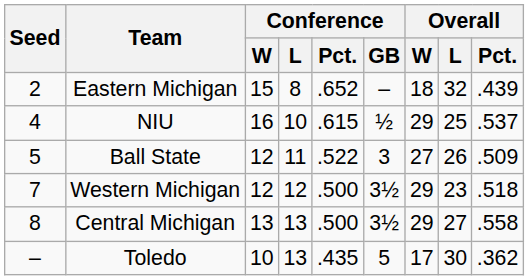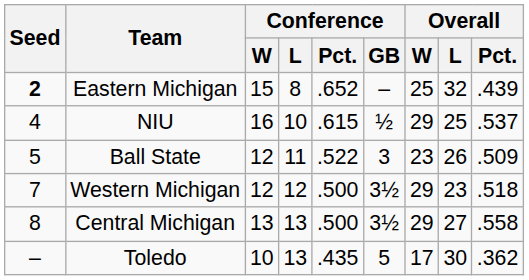 <table class="wikitable" style="text-align:center;">
 <tr>
 <th rowspan=2>Seed</th>
 <th rowspan=2>Team</th>
 <th colspan=4>Conference</th>
 <th colspan=3>Overall</th>
 </tr>
 <tr>
 <th>W</th>
 <th>L</th>
 <th>Pct.</th>
 <th>GB</th>
 <th>W</th>
 <th>L</th>
 <th>Pct.</th>
 </tr>
 <tr>
-<td>2</td>
+<td><strong>2</strong></td>
 <td>Eastern Michigan</td>
 <td>15</td>
 <td>8</td>
 <td>.652</td>
 <td>–</td>
-<td>18</td>
+<td>25</td>
 <td>32</td>
 <td>.439</td>
 </tr>
 <tr>
 <td>4</td>
 <td>NIU</td>
 <td>16</td>
 <td>10</td>
 <td>.615</td>
 <td>½</td>
 <td>29</td>
 <td>25</td>
 <td>.537</td>
 </tr>
 <tr>
 <td>5</td>
 <td>Ball State</td>
 <td>12</td>
 <td>11</td>
 <td>.522</td>
 <td>3</td>
-<td>27</td>
+<td>23</td>
 <td>26</td>
 <td>.509</td>
 </tr>
 <tr>
 <td>7</td>
 <td>Western Michigan</td>
 <td>12</td>
 <td>12</td>
 <td>.500</td>
 <td>3½</td>
 <td>29</td>
 <td>23</td>
 <td>.518</td>
 </tr>
 <tr>
 <td>8</td>
 <td>Central Michigan</td>
 <td>13</td>
 <td>13</td>
 <td>.500</td>
 <td>3½</td>
 <td>29</td>
 <td>27</td>
 <td>.558</td>
 </tr>
 <tr>
 <td>–</td>
 <td>Toledo</td>
 <td>10</td>
 <td>13</td>
 <td>.435</td>
 <td>5</td>
 <td>17</td>
 <td>30</td>
 <td>.362</td>
 </tr>
 </table>
